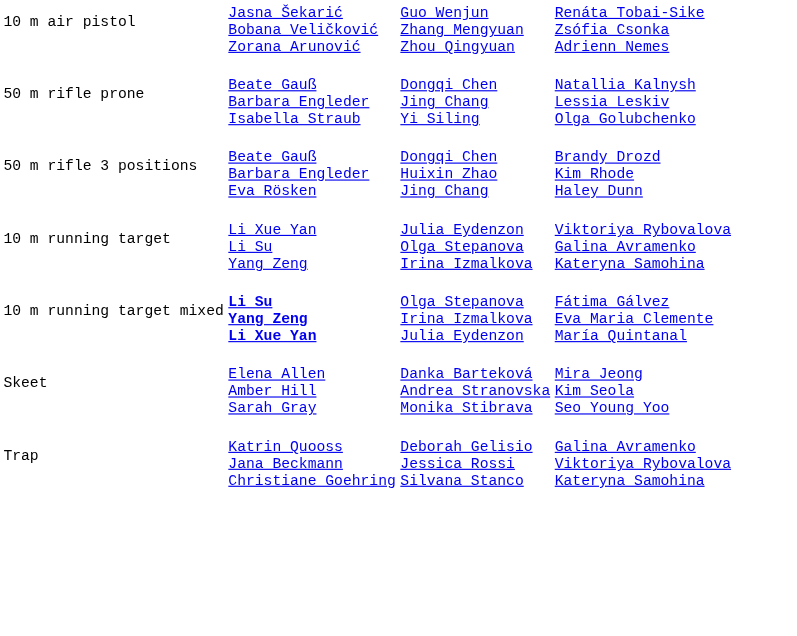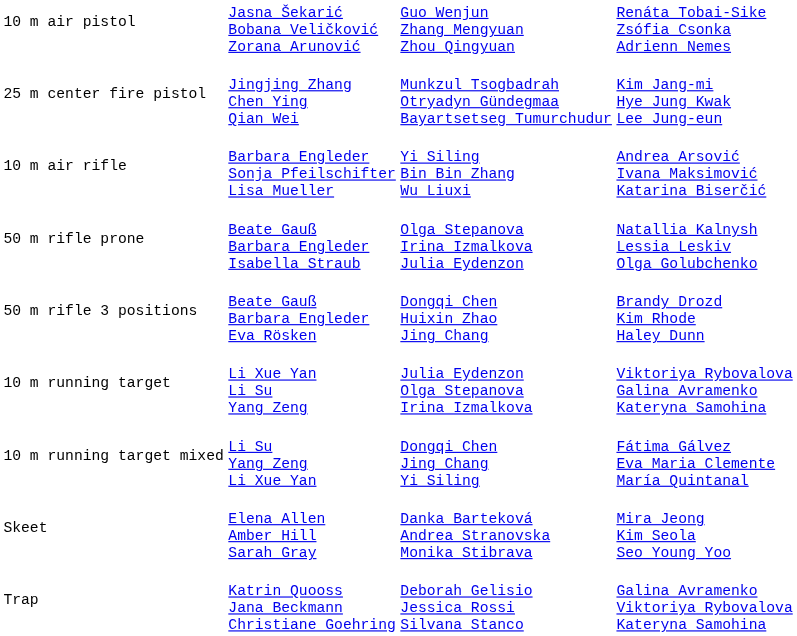 <table>
 <tr>
 <td>10 m air pistol</td>
 <td><br><a href='#'>Jasna Šekarić</a><br><a href='#'>Bobana Veličković</a><br><a href='#'>Zorana Arunović</a></td>
 <td><br><a href='#'>Guo Wenjun</a><br><a href='#'>Zhang Mengyuan</a><br><a href='#'>Zhou Qingyuan</a></td>
 <td><br><a href='#'>Renáta Tobai-Sike</a><br><a href='#'>Zsófia Csonka</a><br><a href='#'>Adrienn Nemes</a></td>
 </tr>
 <tr>
+<td>25 m center fire pistol</td>
+<td><br><a href='#'>Jingjing Zhang</a><br><a href='#'>Chen Ying</a><br><a href='#'>Qian Wei</a></td>
+<td><br><a href='#'>Munkzul Tsogbadrah</a><br><a href='#'>Otryadyn Gündegmaa</a><br><a href='#'>Bayartsetseg Tumurchudur</a></td>
+<td><br><a href='#'>Kim Jang-mi</a><br><a href='#'>Hye Jung Kwak</a><br><a href='#'>Lee Jung-eun</a></td>
+</tr>
+<tr>
+<td>10 m air rifle</td>
+<td><br><a href='#'>Barbara Engleder</a><br><a href='#'>Sonja Pfeilschifter</a><br><a href='#'>Lisa Mueller</a></td>
+<td><br><a href='#'>Yi Siling</a><br><a href='#'>Bin Bin Zhang</a><br><a href='#'>Wu Liuxi</a></td>
+<td><br><a href='#'>Andrea Arsović</a><br><a href='#'>Ivana Maksimović</a><br><a href='#'>Katarina Biserčić</a></td>
+</tr>
+<tr>
 <td>50 m rifle prone</td>
 <td><br><a href='#'>Beate Gauß</a><br><a href='#'>Barbara Engleder</a><br><a href='#'>Isabella Straub</a></td>
-<td><br><a href='#'>Dongqi Chen</a><br><a href='#'>Jing Chang</a><br><a href='#'>Yi Siling</a></td>
+<td><br><a href='#'>Olga Stepanova</a><br><a href='#'>Irina Izmalkova</a><br><a href='#'>Julia Eydenzon</a></td>
 <td><br><a href='#'>Natallia Kalnysh</a><br><a href='#'>Lessia Leskiv</a><br><a href='#'>Olga Golubchenko</a></td>
 </tr>
 <tr>
 <td>50 m rifle 3 positions</td>
 <td><br><a href='#'>Beate Gauß</a><br><a href='#'>Barbara Engleder</a><br><a href='#'>Eva Rösken</a></td>
 <td><br><a href='#'>Dongqi Chen</a><br><a href='#'>Huixin Zhao</a><br><a href='#'>Jing Chang</a></td>
 <td><br><a href='#'>Brandy Drozd</a><br><a href='#'>Kim Rhode</a><br><a href='#'>Haley Dunn</a></td>
 </tr>
 <tr>
 <td>10 m running target</td>
 <td><br><a href='#'>Li Xue Yan</a><br><a href='#'>Li Su</a><br><a href='#'>Yang Zeng</a></td>
 <td><br><a href='#'>Julia Eydenzon</a><br><a href='#'>Olga Stepanova</a><br><a href='#'>Irina Izmalkova</a></td>
 <td><br><a href='#'>Viktoriya Rybovalova</a><br><a href='#'>Galina Avramenko</a><br><a href='#'>Kateryna Samohina</a></td>
 </tr>
 <tr>
 <td>10 m running target mixed</td>
-<td><strong><br><a href='#'>Li Su</a><br><a href='#'>Yang Zeng</a><br><a href='#'>Li Xue Yan</a></strong></td>
-<td><br><a href='#'>Olga Stepanova</a><br><a href='#'>Irina Izmalkova</a><br><a href='#'>Julia Eydenzon</a></td>
+<td><br><a href='#'>Li Su</a><br><a href='#'>Yang Zeng</a><br><a href='#'>Li Xue Yan</a></td>
+<td><br><a href='#'>Dongqi Chen</a><br><a href='#'>Jing Chang</a><br><a href='#'>Yi Siling</a></td>
 <td><br><a href='#'>Fátima Gálvez</a><br><a href='#'>Eva Maria Clemente</a><br><a href='#'>María Quintanal</a></td>
 </tr>
 <tr>
 <td>Skeet</td>
 <td><br><a href='#'>Elena Allen</a><br><a href='#'>Amber Hill</a><br><a href='#'>Sarah Gray</a></td>
 <td><br><a href='#'>Danka Barteková</a><br><a href='#'>Andrea Stranovska</a><br><a href='#'>Monika Stibrava</a></td>
 <td><br><a href='#'>Mira Jeong</a><br><a href='#'>Kim Seola</a><br><a href='#'>Seo Young Yoo</a></td>
 </tr>
 <tr>
 <td>Trap</td>
 <td><br><a href='#'>Katrin Quooss</a><br><a href='#'>Jana Beckmann</a><br><a href='#'>Christiane Goehring</a></td>
 <td><br><a href='#'>Deborah Gelisio</a><br><a href='#'>Jessica Rossi</a><br><a href='#'>Silvana Stanco</a></td>
 <td><br><a href='#'>Galina Avramenko</a><br><a href='#'>Viktoriya Rybovalova</a><br><a href='#'>Kateryna Samohina</a></td>
 </tr>
 </table>
